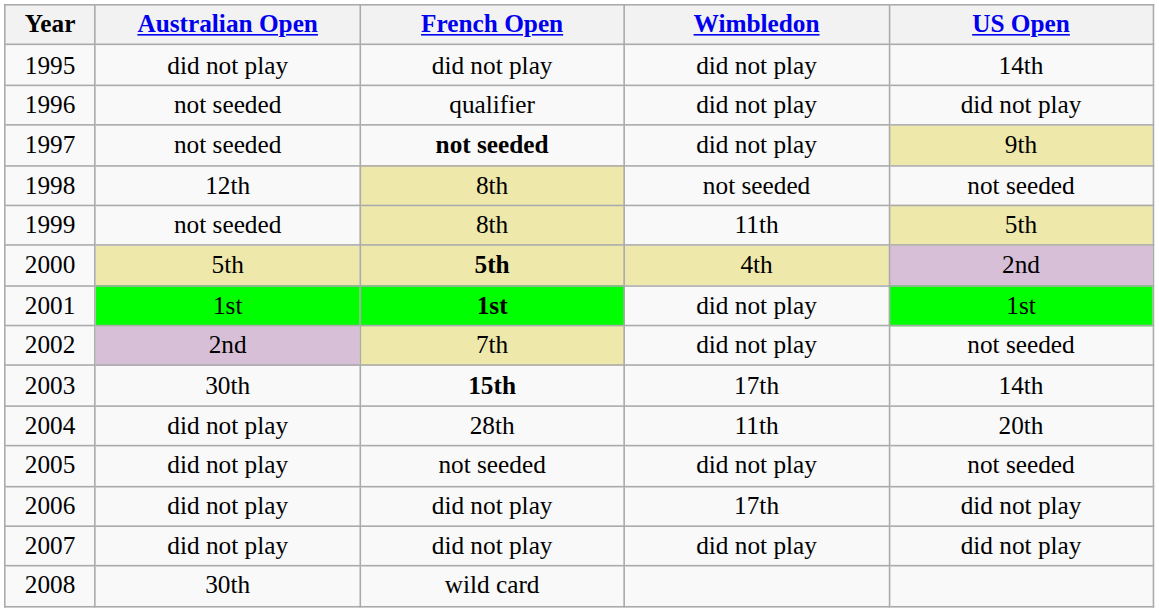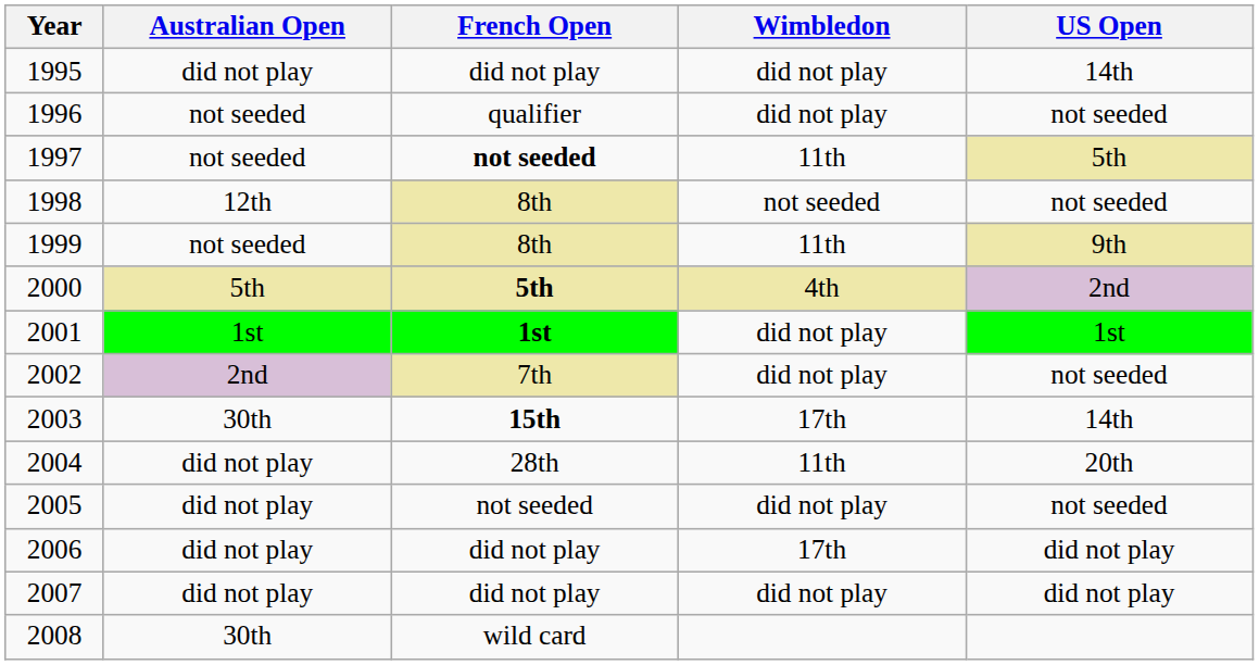 <table class="wikitable" style="text-align:center">
 <tr>
 <th width="50">Year</th>
 <th width="160"><a href='#'>Australian Open</a></th>
 <th width="160"><a href='#'>French Open</a></th>
 <th width="160"><a href='#'>Wimbledon</a></th>
 <th width="160"><a href='#'>US Open</a></th>
 </tr>
 <tr>
 <td>1995</td>
 <td>did not play</td>
 <td>did not play</td>
 <td>did not play</td>
 <td>14th</td>
 </tr>
 <tr>
 <td>1996</td>
 <td>not seeded</td>
 <td>qualifier</td>
 <td>did not play</td>
-<td>did not play</td>
+<td>not seeded</td>
 </tr>
 <tr>
 <td>1997</td>
 <td>not seeded</td>
 <td><strong>not seeded</strong></td>
-<td>did not play</td>
-<td bgcolor="eee8aa">9th</td>
+<td>11th</td>
+<td bgcolor="eee8aa">5th</td>
 </tr>
 <tr>
 <td>1998</td>
 <td>12th</td>
 <td bgcolor="eee8aa">8th</td>
 <td>not seeded</td>
 <td>not seeded</td>
 </tr>
 <tr>
 <td>1999</td>
 <td>not seeded</td>
 <td bgcolor="eee8aa">8th</td>
 <td>11th</td>
-<td bgcolor="eee8aa">5th</td>
+<td bgcolor="eee8aa">9th</td>
 </tr>
 <tr>
 <td>2000</td>
 <td bgcolor="eee8aa">5th</td>
 <td bgcolor="eee8aa"><strong>5th</strong></td>
 <td bgcolor="eee8aa">4th</td>
 <td bgcolor="thistle">2nd</td>
 </tr>
 <tr>
 <td>2001</td>
 <td bgcolor="lime">1st</td>
 <td bgcolor="lime"><strong>1st</strong></td>
 <td>did not play</td>
 <td bgcolor="lime">1st</td>
 </tr>
 <tr>
 <td>2002</td>
 <td bgcolor="thistle">2nd</td>
 <td bgcolor="eee8aa">7th</td>
 <td>did not play</td>
 <td>not seeded</td>
 </tr>
 <tr>
 <td>2003</td>
 <td>30th</td>
 <td><strong>15th</strong></td>
 <td>17th</td>
 <td>14th</td>
 </tr>
 <tr>
 <td>2004</td>
 <td>did not play</td>
 <td>28th</td>
 <td>11th</td>
 <td>20th</td>
 </tr>
 <tr>
 <td>2005</td>
 <td>did not play</td>
 <td>not seeded</td>
 <td>did not play</td>
 <td>not seeded</td>
 </tr>
 <tr>
 <td>2006</td>
 <td>did not play</td>
 <td>did not play</td>
 <td>17th</td>
 <td>did not play</td>
 </tr>
 <tr>
 <td>2007</td>
 <td>did not play</td>
 <td>did not play</td>
 <td>did not play</td>
 <td>did not play</td>
 </tr>
 <tr>
 <td>2008</td>
 <td>30th</td>
 <td>wild card</td>
 <td></td>
 <td></td>
 </tr>
 </table>
